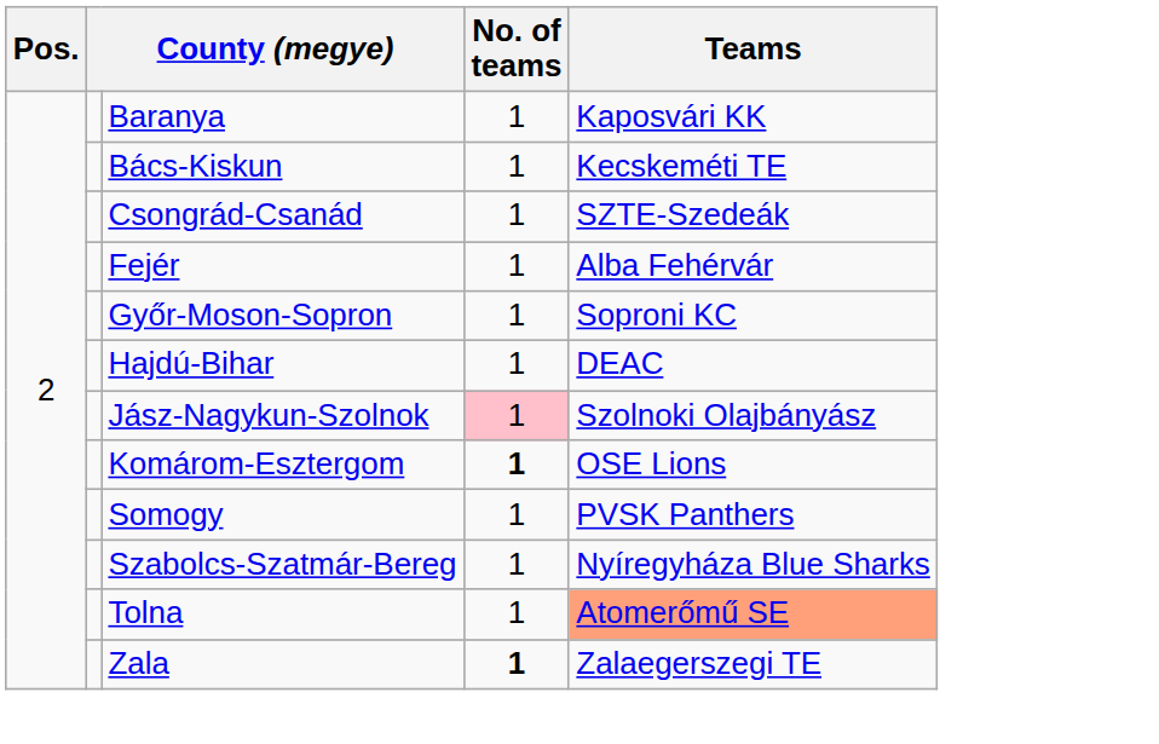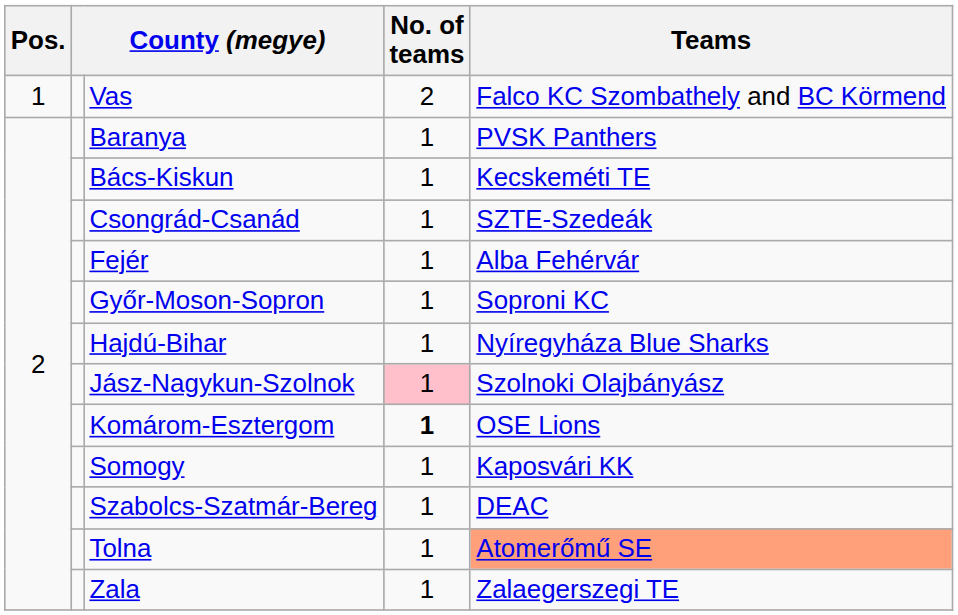 <table class="wikitable" style="float:left;margin-right:2em;">
 <tr>
 <th>Pos.</th>
 <th colspan=2><a href='#'>County</a> <em>(megye)</em></th>
 <th width=30>No. of teams</th>
 <th>Teams</th>
 </tr>
 <tr>
+<td rowspan="1" align="center">1</td>
+<td align=center></td>
+<td><a href='#'>Vas</a></td>
+<td align="center">2</td>
+<td><a href='#'>Falco KC Szombathely</a> and <a href='#'>BC Körmend</a></td>
+</tr>
+<tr>
 <td rowspan="12" align="center">2</td>
 <td align=center></td>
 <td><a href='#'>Baranya</a></td>
 <td align="center">1</td>
-<td><a href='#'>Kaposvári KK</a></td>
+<td><a href='#'>PVSK Panthers</a></td>
 </tr>
 <tr>
 <td align=center></td>
 <td><a href='#'>Bács-Kiskun</a></td>
 <td align="center">1</td>
 <td><a href='#'>Kecskeméti TE</a></td>
 </tr>
 <tr>
 <td align=center></td>
 <td><a href='#'>Csongrád-Csanád</a></td>
 <td align="center">1</td>
 <td><a href='#'>SZTE-Szedeák</a></td>
 </tr>
 <tr>
 <td align=center></td>
 <td><a href='#'>Fejér</a></td>
 <td align="center">1</td>
 <td><a href='#'>Alba Fehérvár</a></td>
 </tr>
 <tr>
 <td align=center></td>
 <td><a href='#'>Győr-Moson-Sopron</a></td>
 <td align="center">1</td>
 <td><a href='#'>Soproni KC</a></td>
 </tr>
 <tr>
 <td align=center></td>
 <td><a href='#'>Hajdú-Bihar</a></td>
 <td align="center">1</td>
-<td><a href='#'>DEAC</a></td>
+<td><a href='#'>Nyíregyháza Blue Sharks</a></td>
 </tr>
 <tr>
 <td align=center></td>
 <td><a href='#'>Jász-Nagykun-Szolnok</a></td>
 <td align="center" style="background: pink;">1</td>
 <td><a href='#'>Szolnoki Olajbányász</a></td>
 </tr>
 <tr>
 <td align=center></td>
 <td><a href='#'>Komárom-Esztergom</a></td>
 <td align="center"><strong>1</strong></td>
 <td><a href='#'>OSE Lions</a></td>
 </tr>
 <tr>
 <td align=center></td>
 <td><a href='#'>Somogy</a></td>
 <td align="center">1</td>
-<td><a href='#'>PVSK Panthers</a></td>
+<td><a href='#'>Kaposvári KK</a></td>
 </tr>
 <tr>
 <td align=center></td>
 <td><a href='#'>Szabolcs-Szatmár-Bereg</a></td>
 <td align="center">1</td>
-<td><a href='#'>Nyíregyháza Blue Sharks</a></td>
+<td><a href='#'>DEAC</a></td>
 </tr>
 <tr>
 <td align=center></td>
 <td><a href='#'>Tolna</a></td>
 <td align="center">1</td>
 <td style="background: lightsalmon;"><a href='#'>Atomerőmű SE</a></td>
 </tr>
 <tr>
 <td align=center></td>
 <td><a href='#'>Zala</a></td>
-<td align="center"><strong>1</strong></td>
+<td align="center">1</td>
 <td><a href='#'>Zalaegerszegi TE</a></td>
 </tr>
 </table>
